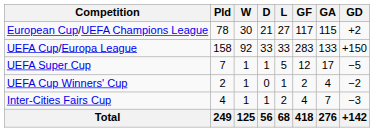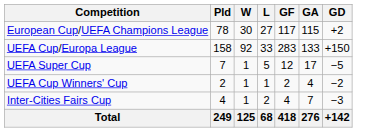 <table class="wikitable sortable" style="text-align: center;">
 <tr>
 <th>Competition</th>
 <th>Pld</th>
 <th>W</th>
-<th>D</th>
 <th>L</th>
 <th>GF</th>
 <th>GA</th>
 <th>GD</th>
 </tr>
 <tr>
 <td align=left><a href='#'>European Cup</a>/<a href='#'>UEFA Champions League</a></td>
 <td>78</td>
 <td>30</td>
-<td>21</td>
 <td>27</td>
 <td>117</td>
 <td>115</td>
 <td>+2</td>
 </tr>
 <tr>
 <td align=left><a href='#'>UEFA Cup</a>/<a href='#'>Europa League</a></td>
 <td>158</td>
 <td>92</td>
 <td>33</td>
-<td>33</td>
 <td>283</td>
 <td>133</td>
 <td>+150</td>
 </tr>
 <tr>
 <td align=left><a href='#'>UEFA Super Cup</a></td>
 <td>7</td>
-<td>1</td>
 <td>1</td>
 <td>5</td>
 <td>12</td>
 <td>17</td>
 <td>−5</td>
 </tr>
 <tr>
 <td align=left><a href='#'>UEFA Cup Winners' Cup</a></td>
 <td>2</td>
 <td>1</td>
-<td>0</td>
 <td>1</td>
 <td>2</td>
 <td>4</td>
 <td>−2</td>
 </tr>
 <tr>
 <td align=left><a href='#'>Inter-Cities Fairs Cup</a></td>
 <td>4</td>
-<td>1</td>
 <td>1</td>
 <td>2</td>
 <td>4</td>
 <td>7</td>
 <td>−3</td>
 </tr>
 <tr>
 <th>Total</th>
 <th>249</th>
 <th>125</th>
-<th>56</th>
 <th>68</th>
 <th>418</th>
 <th>276</th>
 <th>+142</th>
 </tr>
 </table>
